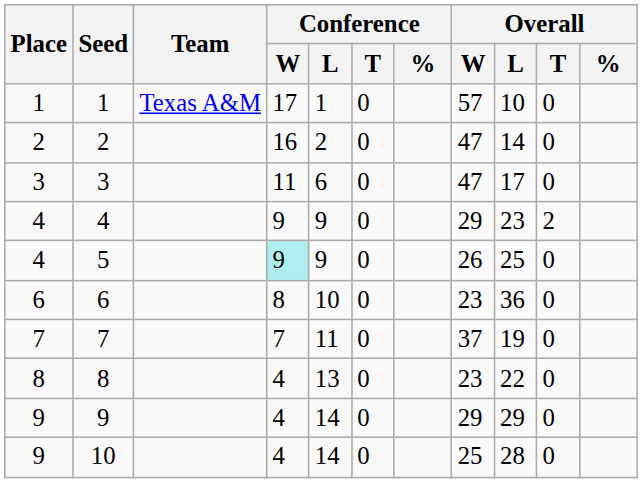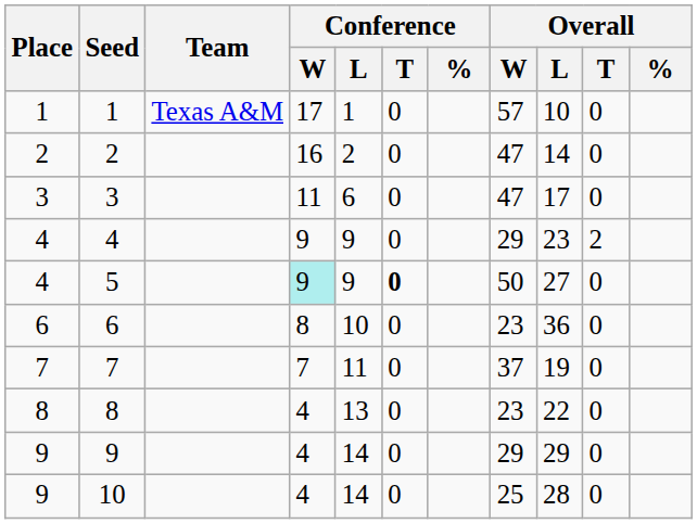 <table class="wikitable">
 <tr>
 <th rowspan ="2">Place</th>
 <th rowspan ="2">Seed</th>
 <th rowspan ="2">Team</th>
 <th colspan = "4">Conference</th>
 <th colspan = "4">Overall</th>
 </tr>
 <tr>
 <th scope="col" style="width: 20px;">W</th>
 <th scope="col" style="width: 20px;">L</th>
 <th scope="col" style="width: 20px;">T</th>
 <th scope="col" style="width: 30px;">%</th>
 <th scope="col" style="width: 20px;">W</th>
 <th scope="col" style="width: 20px;">L</th>
 <th scope="col" style="width: 20px;">T</th>
 <th scope="col" style="width: 30px;">%</th>
 </tr>
 <tr>
 <td style="text-align:center;">1</td>
 <td style="text-align:center;">1</td>
 <td><a href='#'>Texas A&M</a></td>
 <td>17</td>
 <td>1</td>
 <td>0</td>
 <td></td>
 <td>57</td>
 <td>10</td>
 <td>0</td>
 <td></td>
 </tr>
 <tr>
 <td style="text-align:center;">2</td>
 <td style="text-align:center;">2</td>
 <td></td>
 <td>16</td>
 <td>2</td>
 <td>0</td>
 <td></td>
 <td>47</td>
 <td>14</td>
 <td>0</td>
 <td></td>
 </tr>
 <tr>
 <td style="text-align:center;">3</td>
 <td style="text-align:center;">3</td>
 <td></td>
 <td>11</td>
 <td>6</td>
 <td>0</td>
 <td></td>
 <td>47</td>
 <td>17</td>
 <td>0</td>
 <td></td>
 </tr>
 <tr>
 <td style="text-align:center;">4</td>
 <td style="text-align:center;">4</td>
 <td></td>
 <td>9</td>
 <td>9</td>
 <td>0</td>
 <td></td>
 <td>29</td>
 <td>23</td>
 <td>2</td>
 <td></td>
 </tr>
 <tr>
 <td style="text-align:center;">4</td>
 <td style="text-align:center;">5</td>
 <td></td>
 <td style="background: paleturquoise;">9</td>
 <td>9</td>
-<td>0</td>
+<td><strong>0</strong></td>
 <td></td>
-<td>26</td>
-<td>25</td>
+<td>50</td>
+<td>27</td>
 <td>0</td>
 <td></td>
 </tr>
 <tr>
 <td style="text-align:center;">6</td>
 <td style="text-align:center;">6</td>
 <td></td>
 <td>8</td>
 <td>10</td>
 <td>0</td>
 <td></td>
 <td>23</td>
 <td>36</td>
 <td>0</td>
 <td></td>
 </tr>
 <tr>
 <td style="text-align:center;">7</td>
 <td style="text-align:center;">7</td>
 <td></td>
 <td>7</td>
 <td>11</td>
 <td>0</td>
 <td></td>
 <td>37</td>
 <td>19</td>
 <td>0</td>
 <td></td>
 </tr>
 <tr>
 <td style="text-align:center;">8</td>
 <td style="text-align:center;">8</td>
 <td></td>
 <td>4</td>
 <td>13</td>
 <td>0</td>
 <td></td>
 <td>23</td>
 <td>22</td>
 <td>0</td>
 <td></td>
 </tr>
 <tr>
 <td style="text-align:center;">9</td>
 <td style="text-align:center;">9</td>
 <td></td>
 <td>4</td>
 <td>14</td>
 <td>0</td>
 <td></td>
 <td>29</td>
 <td>29</td>
 <td>0</td>
 <td></td>
 </tr>
 <tr>
 <td style="text-align:center;">9</td>
 <td style="text-align:center;">10</td>
 <td></td>
 <td>4</td>
 <td>14</td>
 <td>0</td>
 <td></td>
 <td>25</td>
 <td>28</td>
 <td>0</td>
 <td></td>
 </tr>
 </table>
